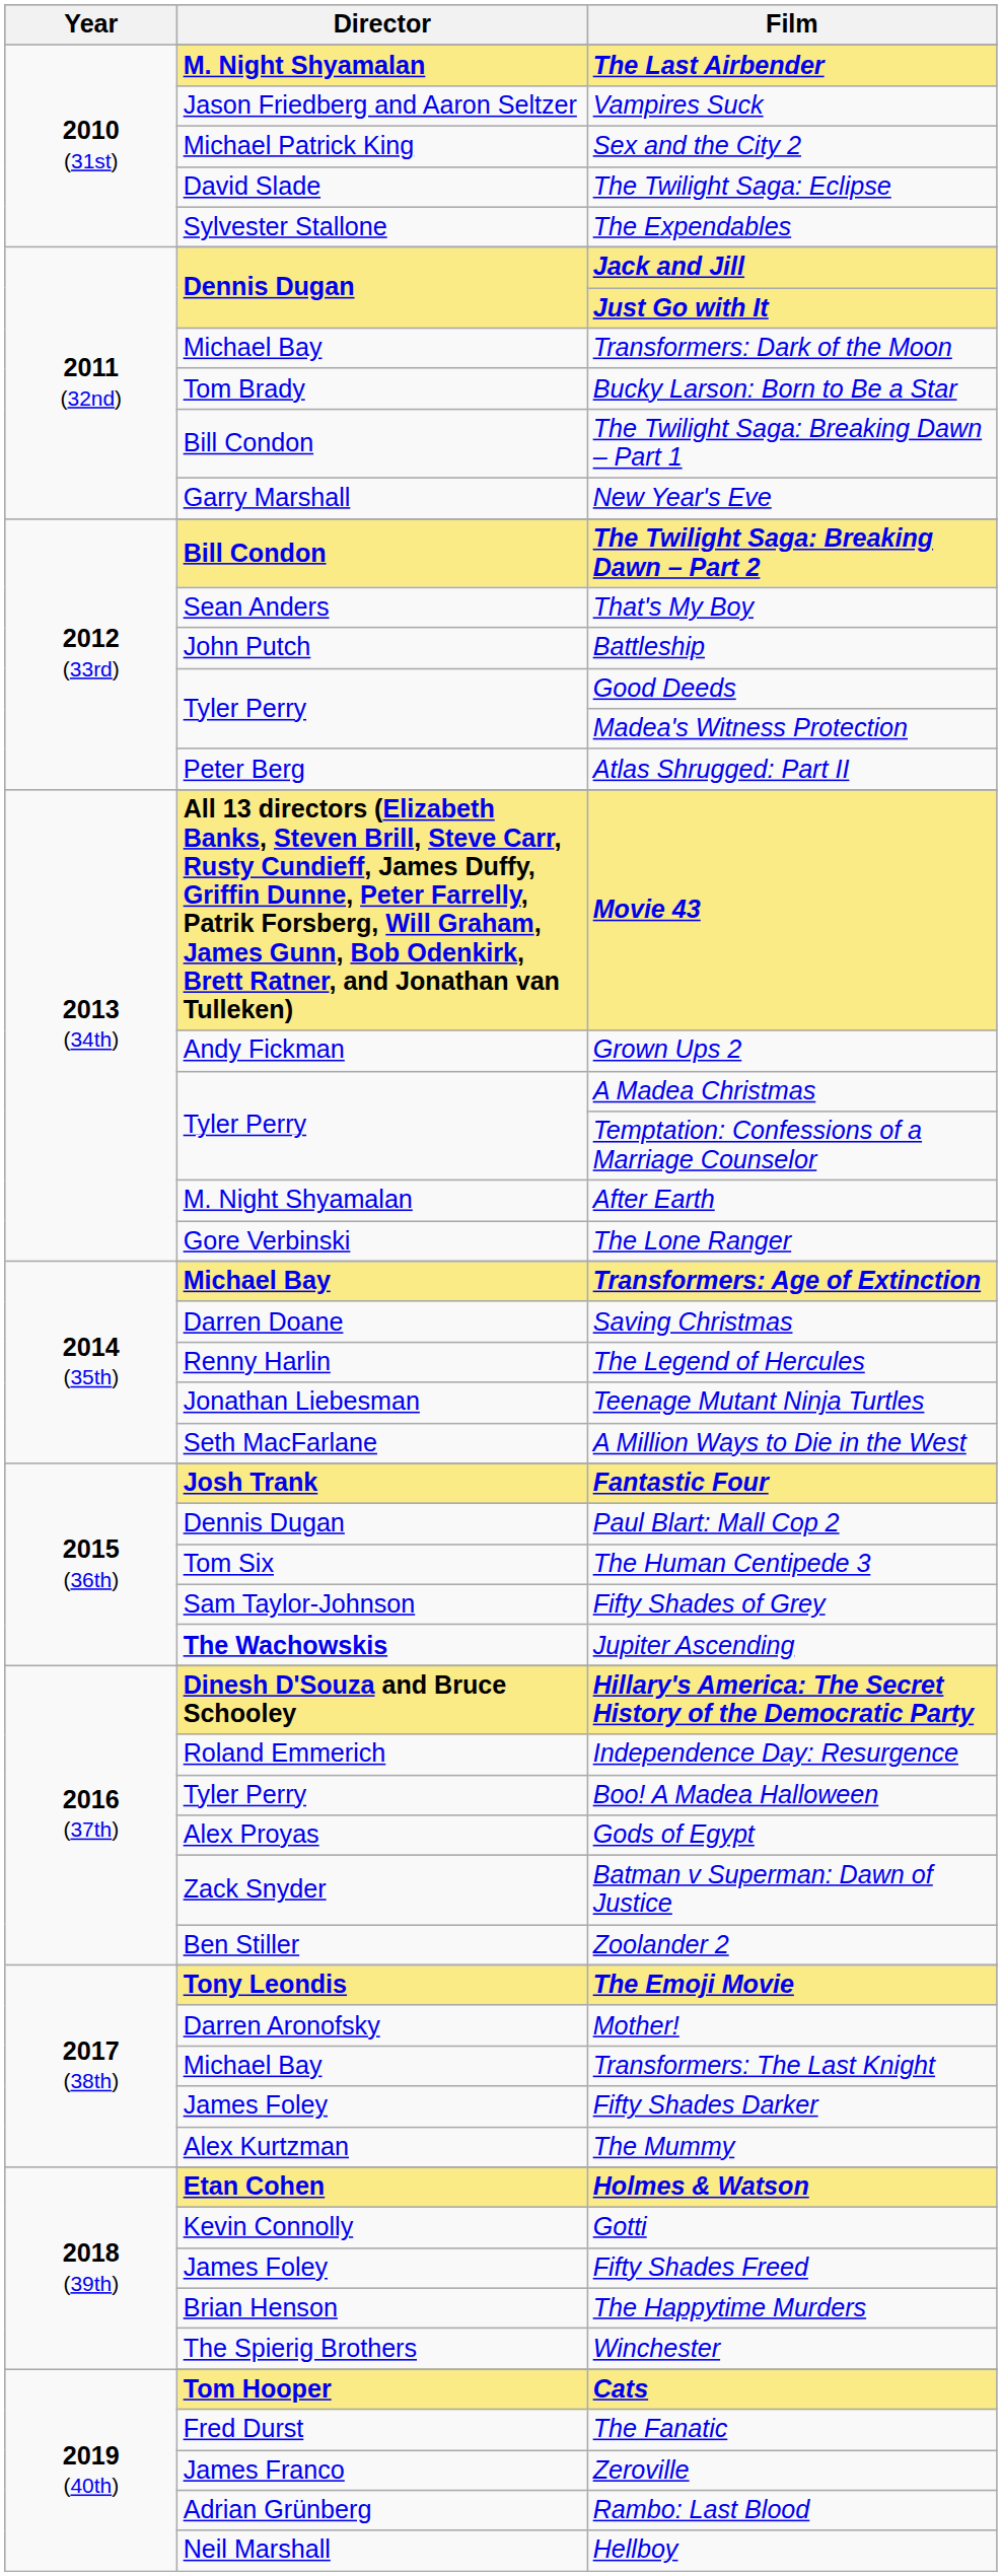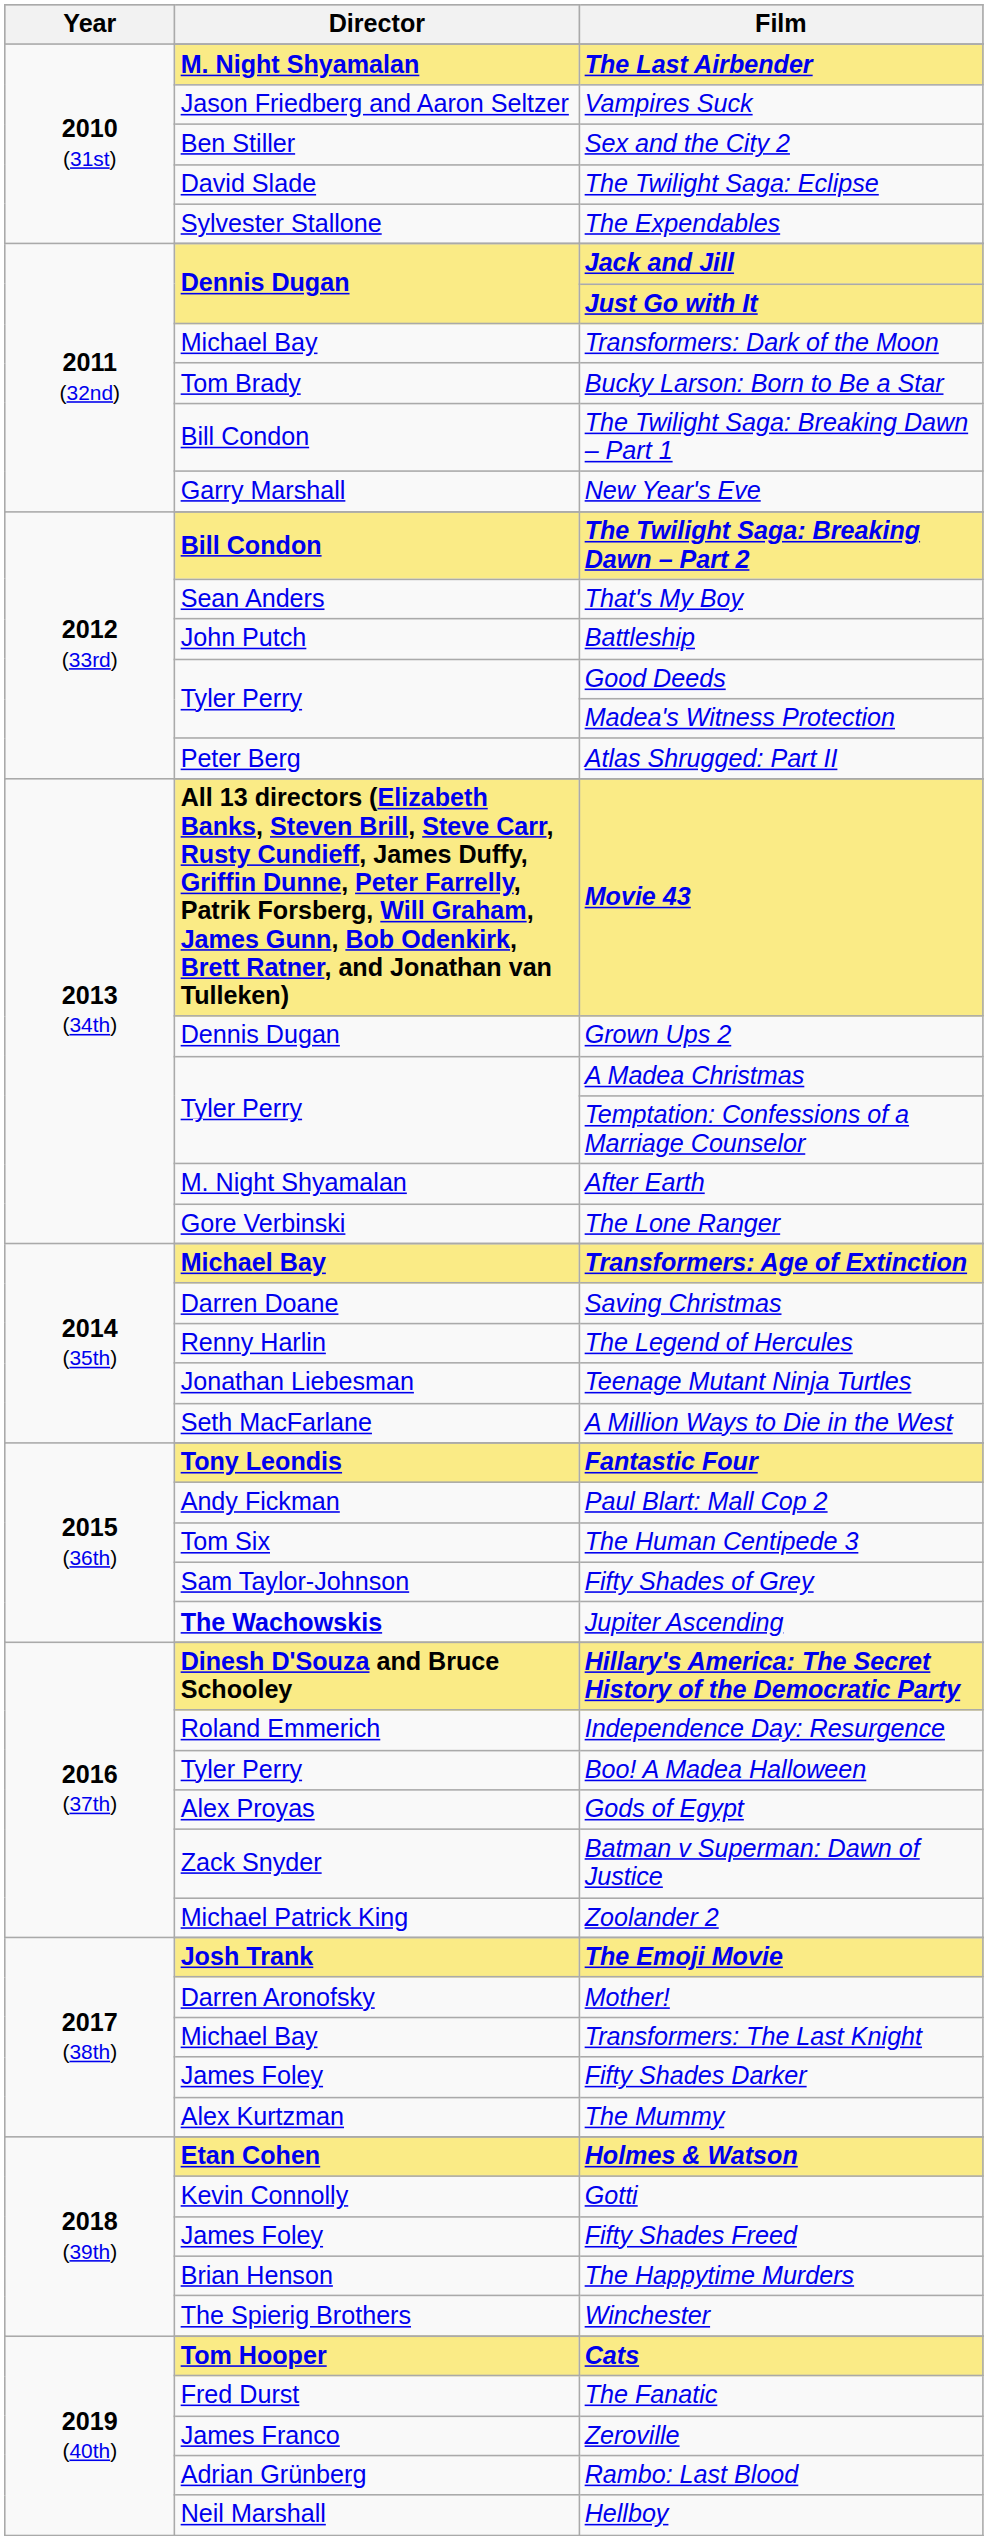 <table class="wikitable" style="width:100%">
 <tr bgcolor="#bebebe">
 <th width="8%">Year</th>
 <th width="19%">Director</th>
 <th width="19%">Film</th>
 </tr>
 <tr>
 <td rowspan="6" style="text-align:center"><strong>2010</strong><br><small>(<a href='#'>31st</a>)</small></td>
 </tr>
 <tr style="background:#FAEB86;">
 <td><strong><a href='#'>M. Night Shyamalan</a></strong></td>
 <td><strong><em><a href='#'>The Last Airbender</a></em></strong></td>
 </tr>
 <tr>
 <td><a href='#'>Jason Friedberg and Aaron Seltzer</a></td>
 <td><em><a href='#'>Vampires Suck</a></em></td>
 </tr>
 <tr>
-<td><a href='#'>Michael Patrick King</a></td>
+<td><a href='#'>Ben Stiller</a></td>
 <td><em><a href='#'>Sex and the City 2</a></em></td>
 </tr>
 <tr>
 <td><a href='#'>David Slade</a></td>
 <td><em><a href='#'>The Twilight Saga: Eclipse</a></em></td>
 </tr>
 <tr>
 <td><a href='#'>Sylvester Stallone</a></td>
 <td><em><a href='#'>The Expendables</a></em></td>
 </tr>
 <tr>
 <td rowspan="7" style="text-align:center"><strong>2011</strong><br><small>(<a href='#'>32nd</a>)</small></td>
 </tr>
 <tr style="background:#FAEB86;">
 <td rowspan="2"><strong><a href='#'>Dennis Dugan</a></strong></td>
 <td><strong><em><a href='#'>Jack and Jill</a></em></strong></td>
 </tr>
 <tr style="background:#FAEB86;">
 <td><strong><em><a href='#'>Just Go with It</a></em></strong></td>
 </tr>
 <tr>
 <td><a href='#'>Michael Bay</a></td>
 <td><em><a href='#'>Transformers: Dark of the Moon</a></em></td>
 </tr>
 <tr>
 <td><a href='#'>Tom Brady</a></td>
 <td><em><a href='#'>Bucky Larson: Born to Be a Star</a></em></td>
 </tr>
 <tr>
 <td><a href='#'>Bill Condon</a></td>
 <td><em><a href='#'>The Twilight Saga: Breaking Dawn – Part 1</a></em></td>
 </tr>
 <tr>
 <td><a href='#'>Garry Marshall</a></td>
 <td><em><a href='#'>New Year's Eve</a></em></td>
 </tr>
 <tr>
 <td rowspan="7" style="text-align:center"><strong>2012</strong><br><small>(<a href='#'>33rd</a>)</small></td>
 </tr>
 <tr style="background:#FAEB86;">
 <td><strong><a href='#'>Bill Condon</a></strong></td>
 <td><strong><em><a href='#'>The Twilight Saga: Breaking Dawn – Part 2</a></em></strong></td>
 </tr>
 <tr>
 <td><a href='#'>Sean Anders</a></td>
 <td><em><a href='#'>That's My Boy</a></em></td>
 </tr>
 <tr>
 <td><a href='#'>John Putch</a></td>
 <td><em><a href='#'>Battleship</a></em></td>
 </tr>
 <tr>
 <td rowspan=2><a href='#'>Tyler Perry</a></td>
 <td><em><a href='#'>Good Deeds</a></em></td>
 </tr>
 <tr>
 <td><em><a href='#'>Madea's Witness Protection</a></em></td>
 </tr>
 <tr>
 <td><a href='#'>Peter Berg</a></td>
 <td><em><a href='#'>Atlas Shrugged: Part II</a></em></td>
 </tr>
 <tr>
 <td rowspan="7" style="text-align:center"><strong>2013</strong><br><small>(<a href='#'>34th</a>)</small></td>
 </tr>
 <tr style="background:#FAEB86;">
 <td><strong>All 13 directors (<a href='#'>Elizabeth Banks</a>, <a href='#'>Steven Brill</a>, <a href='#'>Steve Carr</a>, <a href='#'>Rusty Cundieff</a>, James Duffy, <a href='#'>Griffin Dunne</a>, <a href='#'>Peter Farrelly</a>, Patrik Forsberg, <a href='#'>Will Graham</a>, <a href='#'>James Gunn</a>, <a href='#'>Bob Odenkirk</a>, <a href='#'>Brett Ratner</a>, and Jonathan van Tulleken)</strong></td>
 <td><strong><em><a href='#'>Movie 43</a></em></strong></td>
 </tr>
 <tr>
-<td><a href='#'>Andy Fickman</a></td>
+<td><a href='#'>Dennis Dugan</a></td>
 <td><em><a href='#'>Grown Ups 2</a></em></td>
 </tr>
 <tr>
 <td rowspan=2><a href='#'>Tyler Perry</a></td>
 <td><em><a href='#'>A Madea Christmas</a></em></td>
 </tr>
 <tr>
 <td><em><a href='#'>Temptation: Confessions of a Marriage Counselor</a></em></td>
 </tr>
 <tr>
 <td><a href='#'>M. Night Shyamalan</a></td>
 <td><em><a href='#'>After Earth</a></em></td>
 </tr>
 <tr>
 <td><a href='#'>Gore Verbinski</a></td>
 <td><em><a href='#'>The Lone Ranger</a></em></td>
 </tr>
 <tr>
 <td rowspan="6" style="text-align:center"><strong>2014</strong><br><small>(<a href='#'>35th</a>)</small></td>
 </tr>
 <tr style="background:#FAEB86;">
 <td><strong><a href='#'>Michael Bay</a></strong></td>
 <td><strong><em><a href='#'>Transformers: Age of Extinction</a></em></strong></td>
 </tr>
 <tr>
 <td><a href='#'>Darren Doane</a></td>
 <td><em><a href='#'>Saving Christmas</a></em></td>
 </tr>
 <tr>
 <td><a href='#'>Renny Harlin</a></td>
 <td><em><a href='#'>The Legend of Hercules</a></em></td>
 </tr>
 <tr>
 <td><a href='#'>Jonathan Liebesman</a></td>
 <td><em><a href='#'>Teenage Mutant Ninja Turtles</a></em></td>
 </tr>
 <tr>
 <td><a href='#'>Seth MacFarlane</a></td>
 <td><em><a href='#'>A Million Ways to Die in the West</a></em></td>
 </tr>
 <tr>
 <td rowspan="6" style="text-align:center"><strong>2015</strong><br><small>(<a href='#'>36th</a>)</small></td>
 </tr>
 <tr style="background:#FAEB86;">
-<td><strong><a href='#'>Josh Trank</a></strong></td>
+<td><strong><a href='#'>Tony Leondis</a></strong></td>
 <td><strong><em><a href='#'>Fantastic Four</a></em></strong></td>
 </tr>
 <tr>
-<td><a href='#'>Dennis Dugan</a></td>
+<td><a href='#'>Andy Fickman</a></td>
 <td><em><a href='#'>Paul Blart: Mall Cop 2</a></em></td>
 </tr>
 <tr>
 <td><a href='#'>Tom Six</a></td>
 <td><em><a href='#'>The Human Centipede 3</a></em></td>
 </tr>
 <tr>
 <td><a href='#'>Sam Taylor-Johnson</a></td>
 <td><em><a href='#'>Fifty Shades of Grey</a></em></td>
 </tr>
 <tr>
 <td><strong><a href='#'>The Wachowskis</a></strong></td>
 <td><em><a href='#'>Jupiter Ascending</a></em></td>
 </tr>
 <tr>
 <td rowspan="7" style="text-align:center"><strong>2016</strong><br><small>(<a href='#'>37th</a>)</small></td>
 </tr>
 <tr style="background:#FAEB86;">
 <td><strong><a href='#'>Dinesh D'Souza</a> and Bruce Schooley</strong></td>
 <td><strong><em><a href='#'>Hillary's America: The Secret History of the Democratic Party</a></em></strong></td>
 </tr>
 <tr>
 <td><a href='#'>Roland Emmerich</a></td>
 <td><em><a href='#'>Independence Day: Resurgence</a></em></td>
 </tr>
 <tr>
 <td><a href='#'>Tyler Perry</a></td>
 <td><em><a href='#'>Boo! A Madea Halloween</a></em></td>
 </tr>
 <tr>
 <td><a href='#'>Alex Proyas</a></td>
 <td><em><a href='#'>Gods of Egypt</a></em></td>
 </tr>
 <tr>
 <td><a href='#'>Zack Snyder</a></td>
 <td><em><a href='#'>Batman v Superman: Dawn of Justice</a></em></td>
 </tr>
 <tr>
-<td><a href='#'>Ben Stiller</a></td>
+<td><a href='#'>Michael Patrick King</a></td>
 <td><em><a href='#'>Zoolander 2</a></em></td>
 </tr>
 <tr>
 <td rowspan="6" style="text-align:center"><strong>2017</strong><br><small>(<a href='#'>38th</a>)</small></td>
 </tr>
 <tr style="background:#FAEB86;">
-<td><strong><a href='#'>Tony Leondis</a></strong></td>
+<td><strong><a href='#'>Josh Trank</a></strong></td>
 <td><strong><em><a href='#'>The Emoji Movie</a></em></strong></td>
 </tr>
 <tr>
 <td><a href='#'>Darren Aronofsky</a></td>
 <td><em><a href='#'>Mother!</a></em></td>
 </tr>
 <tr>
 <td><a href='#'>Michael Bay</a></td>
 <td><em><a href='#'>Transformers: The Last Knight</a></em></td>
 </tr>
 <tr>
 <td><a href='#'>James Foley</a></td>
 <td><em><a href='#'>Fifty Shades Darker</a></em></td>
 </tr>
 <tr>
 <td><a href='#'>Alex Kurtzman</a></td>
 <td><em><a href='#'>The Mummy</a></em></td>
 </tr>
 <tr>
 <td rowspan="6" style="text-align:center"><strong>2018</strong><br><small>(<a href='#'>39th</a>)</small></td>
 </tr>
 <tr style="background:#FAEB86;">
 <td><strong><a href='#'>Etan Cohen</a></strong></td>
 <td><strong><em><a href='#'>Holmes & Watson</a></em></strong></td>
 </tr>
 <tr>
 <td><a href='#'>Kevin Connolly</a></td>
 <td><em><a href='#'>Gotti</a></em></td>
 </tr>
 <tr>
 <td><a href='#'>James Foley</a></td>
 <td><em><a href='#'>Fifty Shades Freed</a></em></td>
 </tr>
 <tr>
 <td><a href='#'>Brian Henson</a></td>
 <td><em><a href='#'>The Happytime Murders</a></em></td>
 </tr>
 <tr>
 <td><a href='#'>The Spierig Brothers</a></td>
 <td><em><a href='#'>Winchester</a></em></td>
 </tr>
 <tr>
 <td rowspan="6" style="text-align:center"><strong>2019</strong><br><small>(<a href='#'>40th</a>)</small></td>
 </tr>
 <tr style="background:#FAEB86;">
 <td><strong><a href='#'>Tom Hooper</a></strong></td>
 <td><strong><em><a href='#'>Cats</a></em></strong></td>
 </tr>
 <tr>
 <td><a href='#'>Fred Durst</a></td>
 <td><em><a href='#'>The Fanatic</a></em></td>
 </tr>
 <tr>
 <td><a href='#'>James Franco</a></td>
 <td><em><a href='#'>Zeroville</a></em></td>
 </tr>
 <tr>
 <td><a href='#'>Adrian Grünberg</a></td>
 <td><em><a href='#'>Rambo: Last Blood</a></em></td>
 </tr>
 <tr>
 <td><a href='#'>Neil Marshall</a></td>
 <td><em><a href='#'>Hellboy</a></em></td>
 </tr>
 <tr>
 </tr>
 </table>
